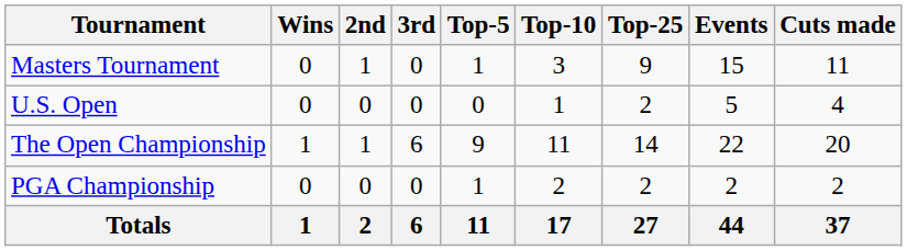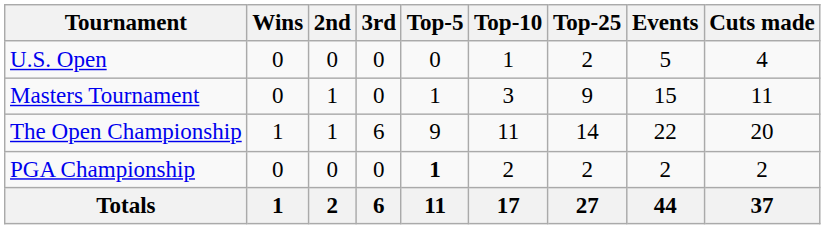 <table class=wikitable style=text-align:center>
 <tr>
 <th>Tournament</th>
 <th>Wins</th>
 <th>2nd</th>
 <th>3rd</th>
 <th>Top-5</th>
 <th>Top-10</th>
 <th>Top-25</th>
 <th>Events</th>
 <th>Cuts made</th>
 </tr>
 <tr>
+<td align=left><a href='#'>U.S. Open</a></td>
+<td>0</td>
+<td>0</td>
+<td>0</td>
+<td>0</td>
+<td>1</td>
+<td>2</td>
+<td>5</td>
+<td>4</td>
+</tr>
+<tr>
 <td align=left><a href='#'>Masters Tournament</a></td>
 <td>0</td>
 <td>1</td>
 <td>0</td>
 <td>1</td>
 <td>3</td>
 <td>9</td>
 <td>15</td>
 <td>11</td>
-</tr>
-<tr>
-<td align=left><a href='#'>U.S. Open</a></td>
-<td>0</td>
-<td>0</td>
-<td>0</td>
-<td>0</td>
-<td>1</td>
-<td>2</td>
-<td>5</td>
-<td>4</td>
 </tr>
 <tr>
 <td align=left><a href='#'>The Open Championship</a></td>
 <td>1</td>
 <td>1</td>
 <td>6</td>
 <td>9</td>
 <td>11</td>
 <td>14</td>
 <td>22</td>
 <td>20</td>
 </tr>
 <tr>
 <td align=left><a href='#'>PGA Championship</a></td>
 <td>0</td>
 <td>0</td>
 <td>0</td>
-<td>1</td>
+<td><strong>1</strong></td>
 <td>2</td>
 <td>2</td>
 <td>2</td>
 <td>2</td>
 </tr>
 <tr>
 <th>Totals</th>
 <th>1</th>
 <th>2</th>
 <th>6</th>
 <th>11</th>
 <th>17</th>
 <th>27</th>
 <th>44</th>
 <th>37</th>
 </tr>
 </table>
